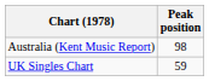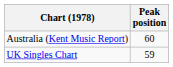 <table class="wikitable">
 <tr>
 <th>Chart (1978)</th>
 <th>Peak<br>position</th>
 </tr>
 <tr>
 <td align="left">Australia (<a href='#'>Kent Music Report</a>)</td>
-<td align="center">98</td>
+<td align="center">60</td>
 </tr>
 <tr>
 <td><a href='#'>UK Singles Chart</a></td>
 <td style="text-align:center;">59</td>
 </tr>
 </table>
